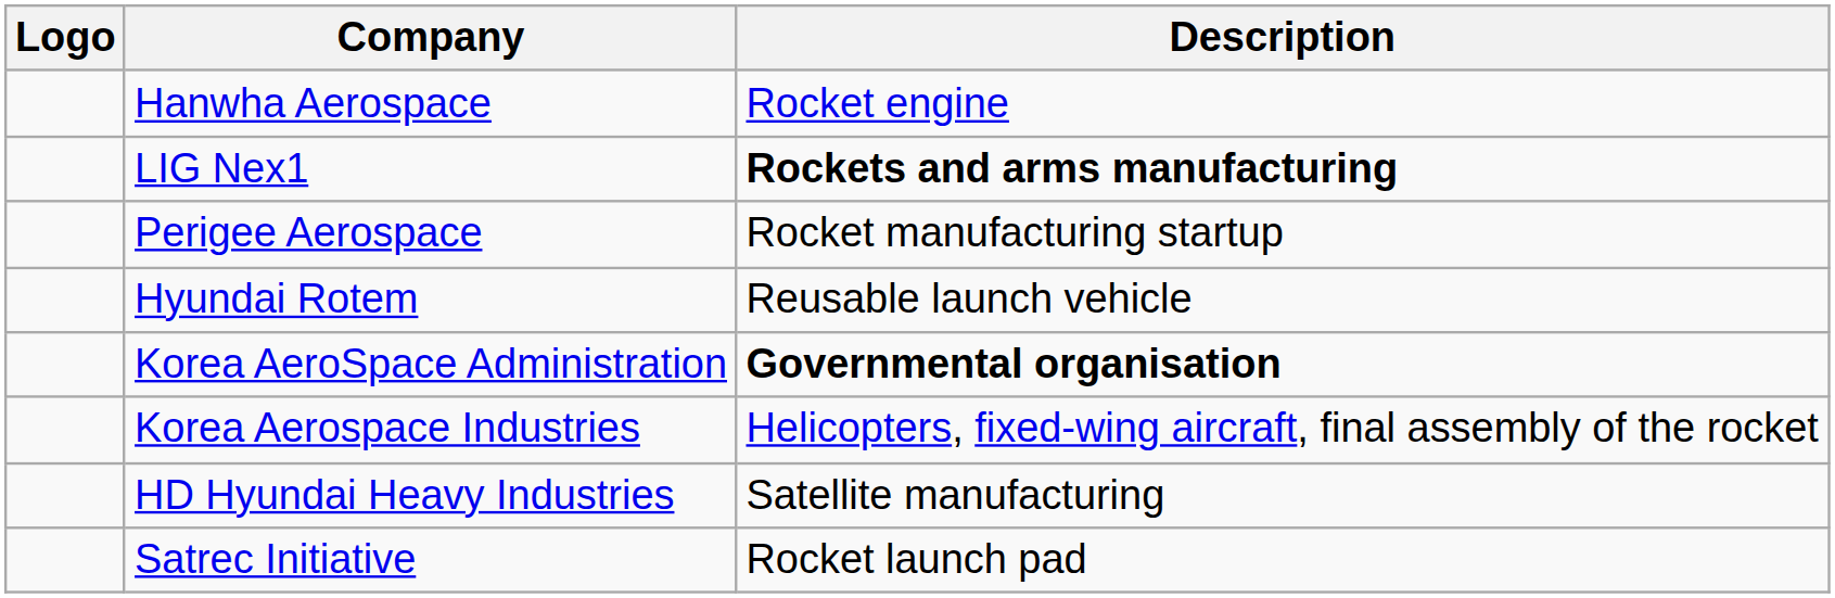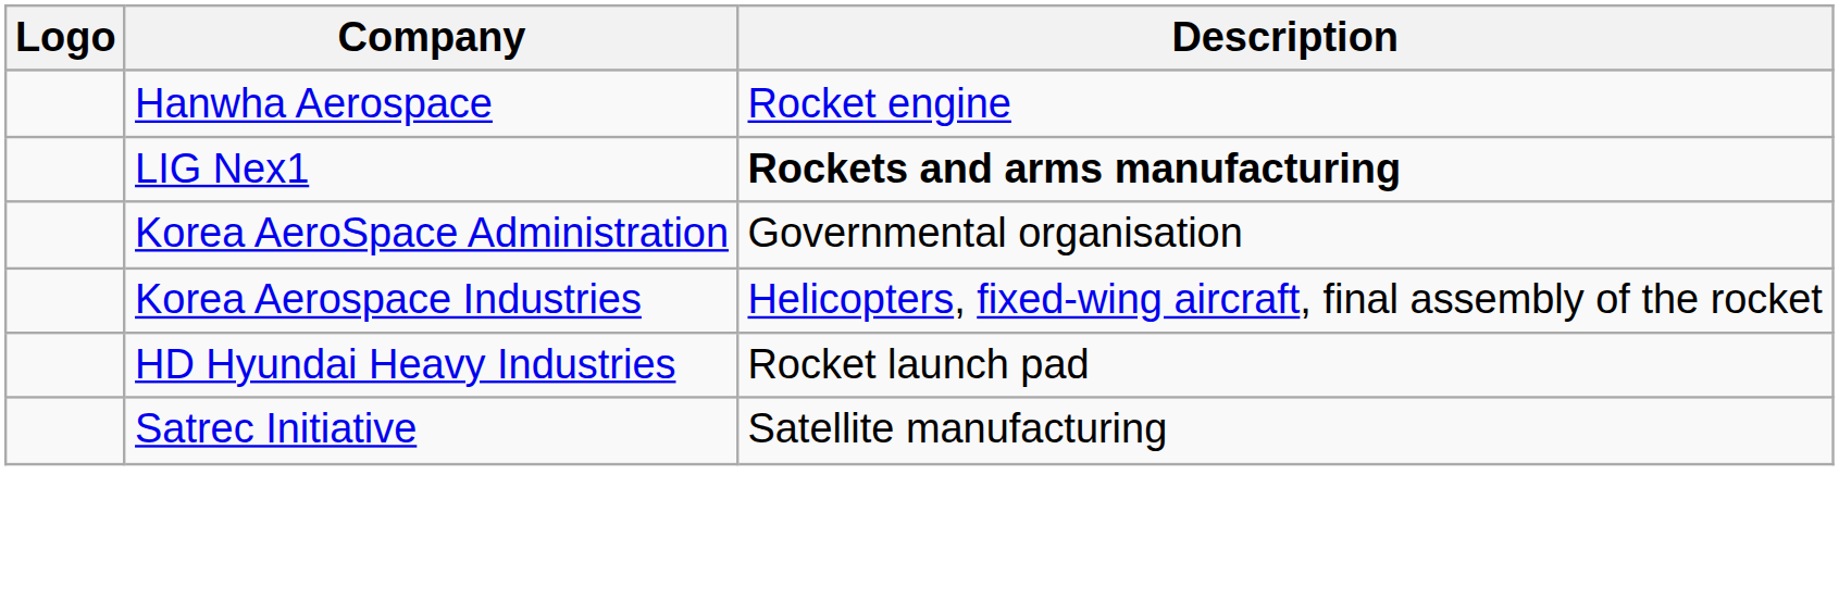 <table class="wikitable">
 <tr>
 <th>Logo</th>
 <th>Company</th>
 <th>Description</th>
 </tr>
 <tr>
 <td></td>
 <td><a href='#'>Hanwha Aerospace</a></td>
 <td><a href='#'>Rocket engine</a></td>
 </tr>
 <tr>
 <td></td>
 <td><a href='#'>LIG Nex1</a></td>
 <td><strong>Rockets and arms manufacturing</strong></td>
 </tr>
 <tr>
 <td></td>
-<td><a href='#'>Perigee Aerospace</a></td>
-<td>Rocket manufacturing startup</td>
-</tr>
-<tr>
-<td></td>
-<td><a href='#'>Hyundai Rotem</a></td>
-<td>Reusable launch vehicle</td>
-</tr>
-<tr>
-<td></td>
 <td><a href='#'>Korea AeroSpace Administration</a></td>
-<td><strong>Governmental organisation</strong></td>
+<td>Governmental organisation</td>
 </tr>
 <tr>
 <td></td>
 <td><a href='#'>Korea Aerospace Industries</a></td>
 <td><a href='#'>Helicopters</a>, <a href='#'>fixed-wing aircraft</a>, final assembly of the rocket</td>
 </tr>
 <tr>
 <td></td>
 <td><a href='#'>HD Hyundai Heavy Industries</a></td>
-<td>Satellite manufacturing</td>
+<td>Rocket launch pad</td>
 </tr>
 <tr>
 <td></td>
 <td><a href='#'>Satrec Initiative</a></td>
-<td>Rocket launch pad</td>
+<td>Satellite manufacturing</td>
 </tr>
 </table>
